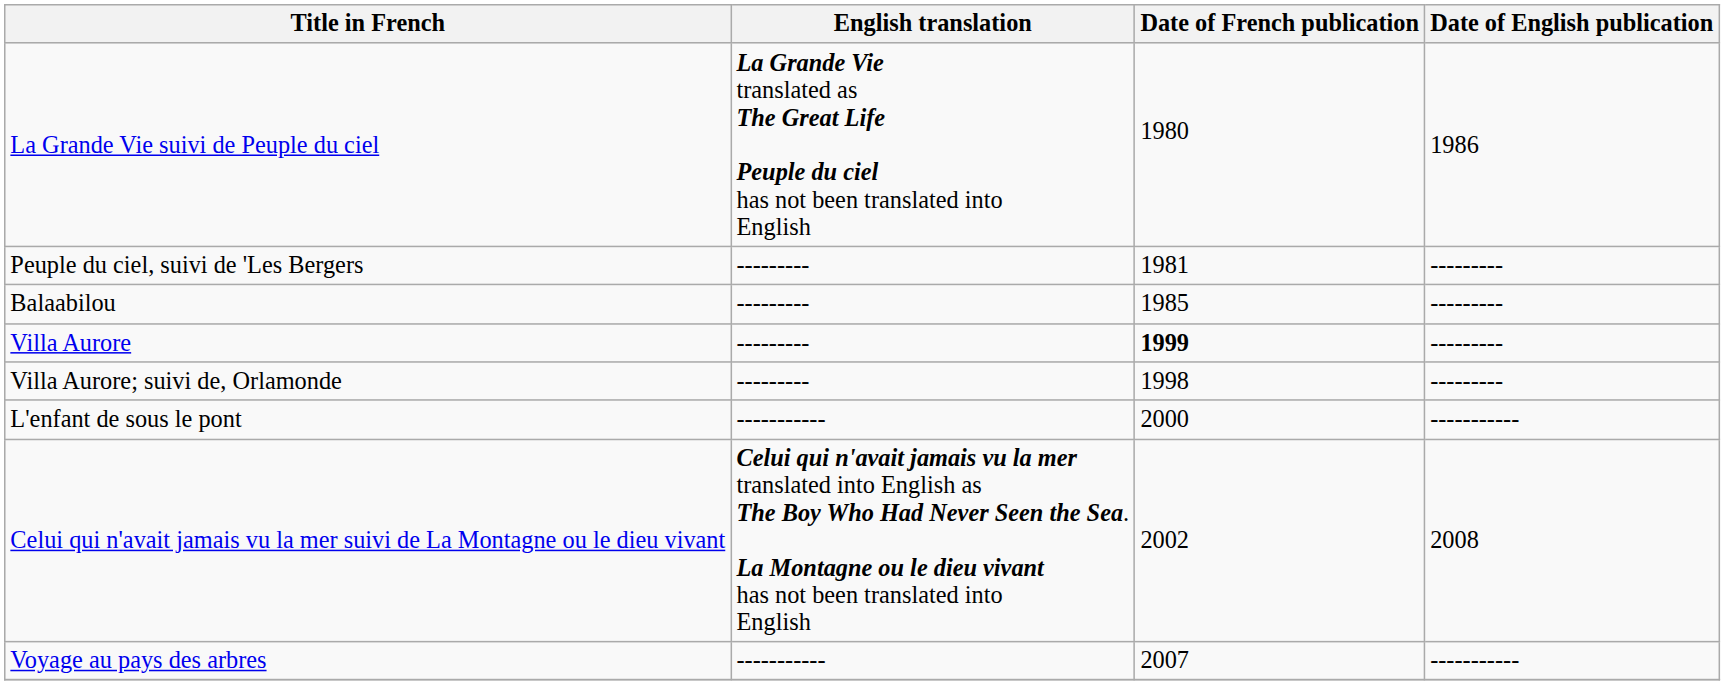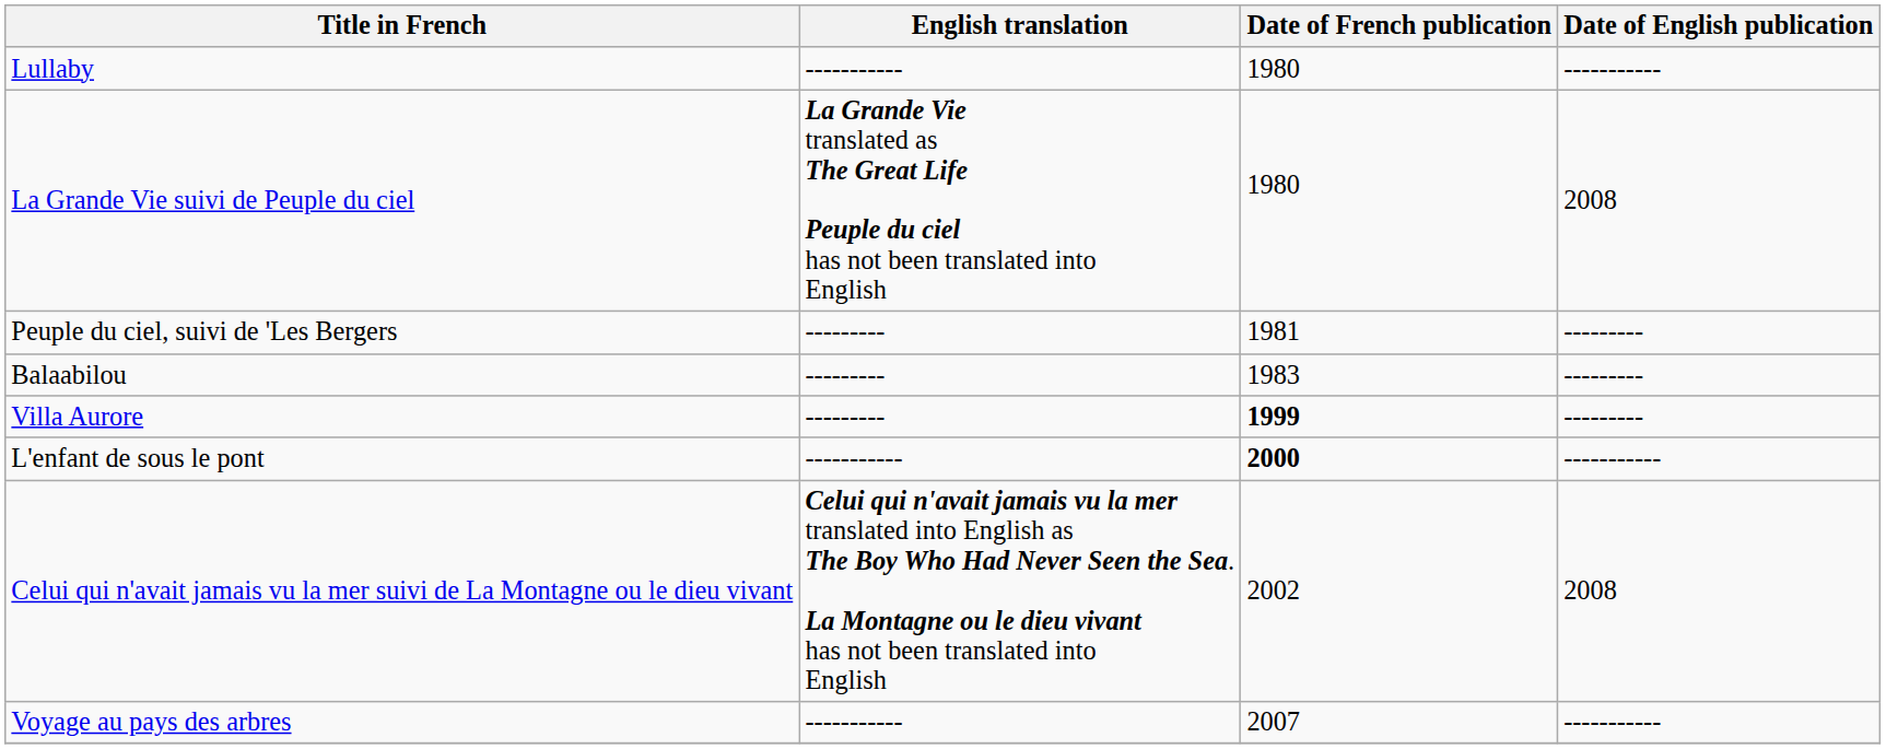 <table class="wikitable">
 <tr>
 <th>Title in French</th>
 <th>English translation</th>
 <th>Date of French publication</th>
 <th>Date of English publication</th>
 </tr>
 <tr>
+<td><a href='#'>Lullaby</a></td>
+<td>-----------</td>
+<td>1980<br></td>
+<td>-----------</td>
+</tr>
+<tr>
 <td><a href='#'>La Grande Vie suivi de Peuple du ciel</a></td>
 <td><strong><em>La Grande Vie</em></strong> <br>translated as <br><strong><em>The Great Life</em></strong> <br><br><strong><em>Peuple du ciel</em></strong><br>has not been translated into<br>English</td>
 <td>1980 <br><br></td>
-<td>1986</td>
+<td>2008 <br></td>
 </tr>
 <tr>
 <td>Peuple du ciel, suivi de 'Les Bergers</td>
 <td>---------</td>
 <td>1981<br></td>
 <td>---------</td>
 </tr>
 <tr>
 <td>Balaabilou </td>
 <td>---------</td>
-<td>1985<br></td>
+<td>1983<br></td>
 <td>---------</td>
 </tr>
 <tr>
 <td><a href='#'>Villa Aurore</a></td>
 <td>---------</td>
 <td><strong>1999<br></strong></td>
 <td>---------</td>
 </tr>
 <tr>
-<td>Villa Aurore; suivi de, Orlamonde</td>
-<td>---------</td>
-<td>1998 <br></td>
-<td>---------</td>
-</tr>
-<tr>
 <td>L'enfant de sous le pont</td>
 <td>-----------</td>
-<td>2000 <br></td>
+<td><strong>2000 <br></strong></td>
 <td>-----------</td>
 </tr>
 <tr>
 <td><a href='#'>Celui qui n'avait jamais vu la mer suivi de La Montagne ou le dieu vivant</a></td>
 <td><strong><em>Celui qui n'avait jamais vu la mer</em></strong><br>translated into English as<br><strong><em>The Boy Who Had Never Seen the Sea</em></strong>.<br><br><strong><em>La Montagne ou le dieu vivant</em></strong><br>has not been translated into<br>English</td>
 <td>2002<br></td>
 <td>2008 <br></td>
 </tr>
 <tr>
 <td><a href='#'>Voyage au pays des arbres</a></td>
 <td>-----------</td>
 <td>2007<br></td>
 <td>-----------</td>
 </tr>
 <tr>
 </tr>
 </table>
